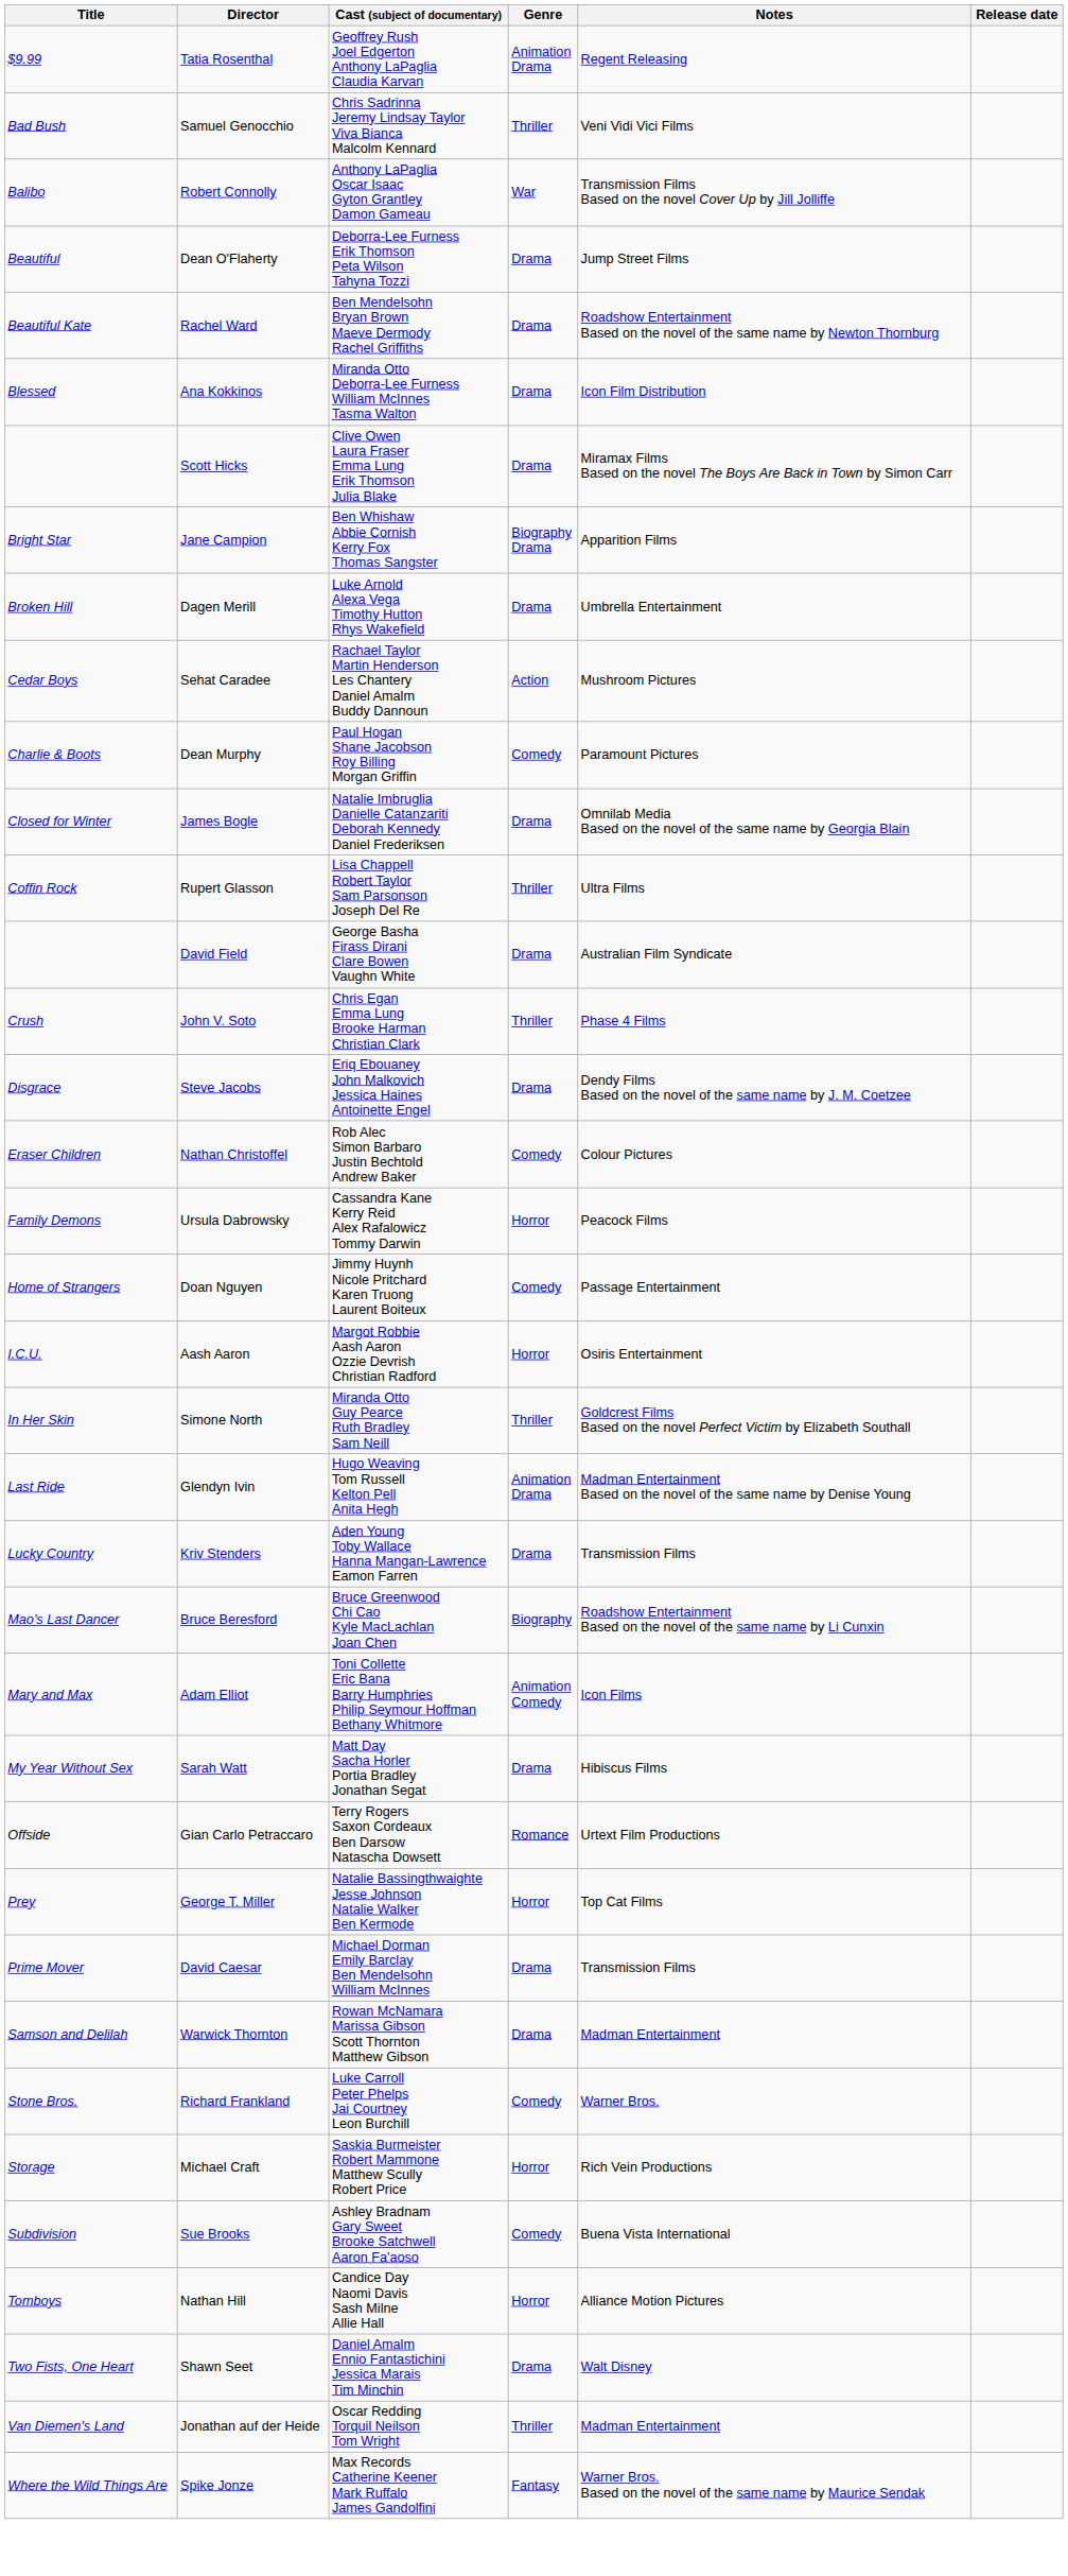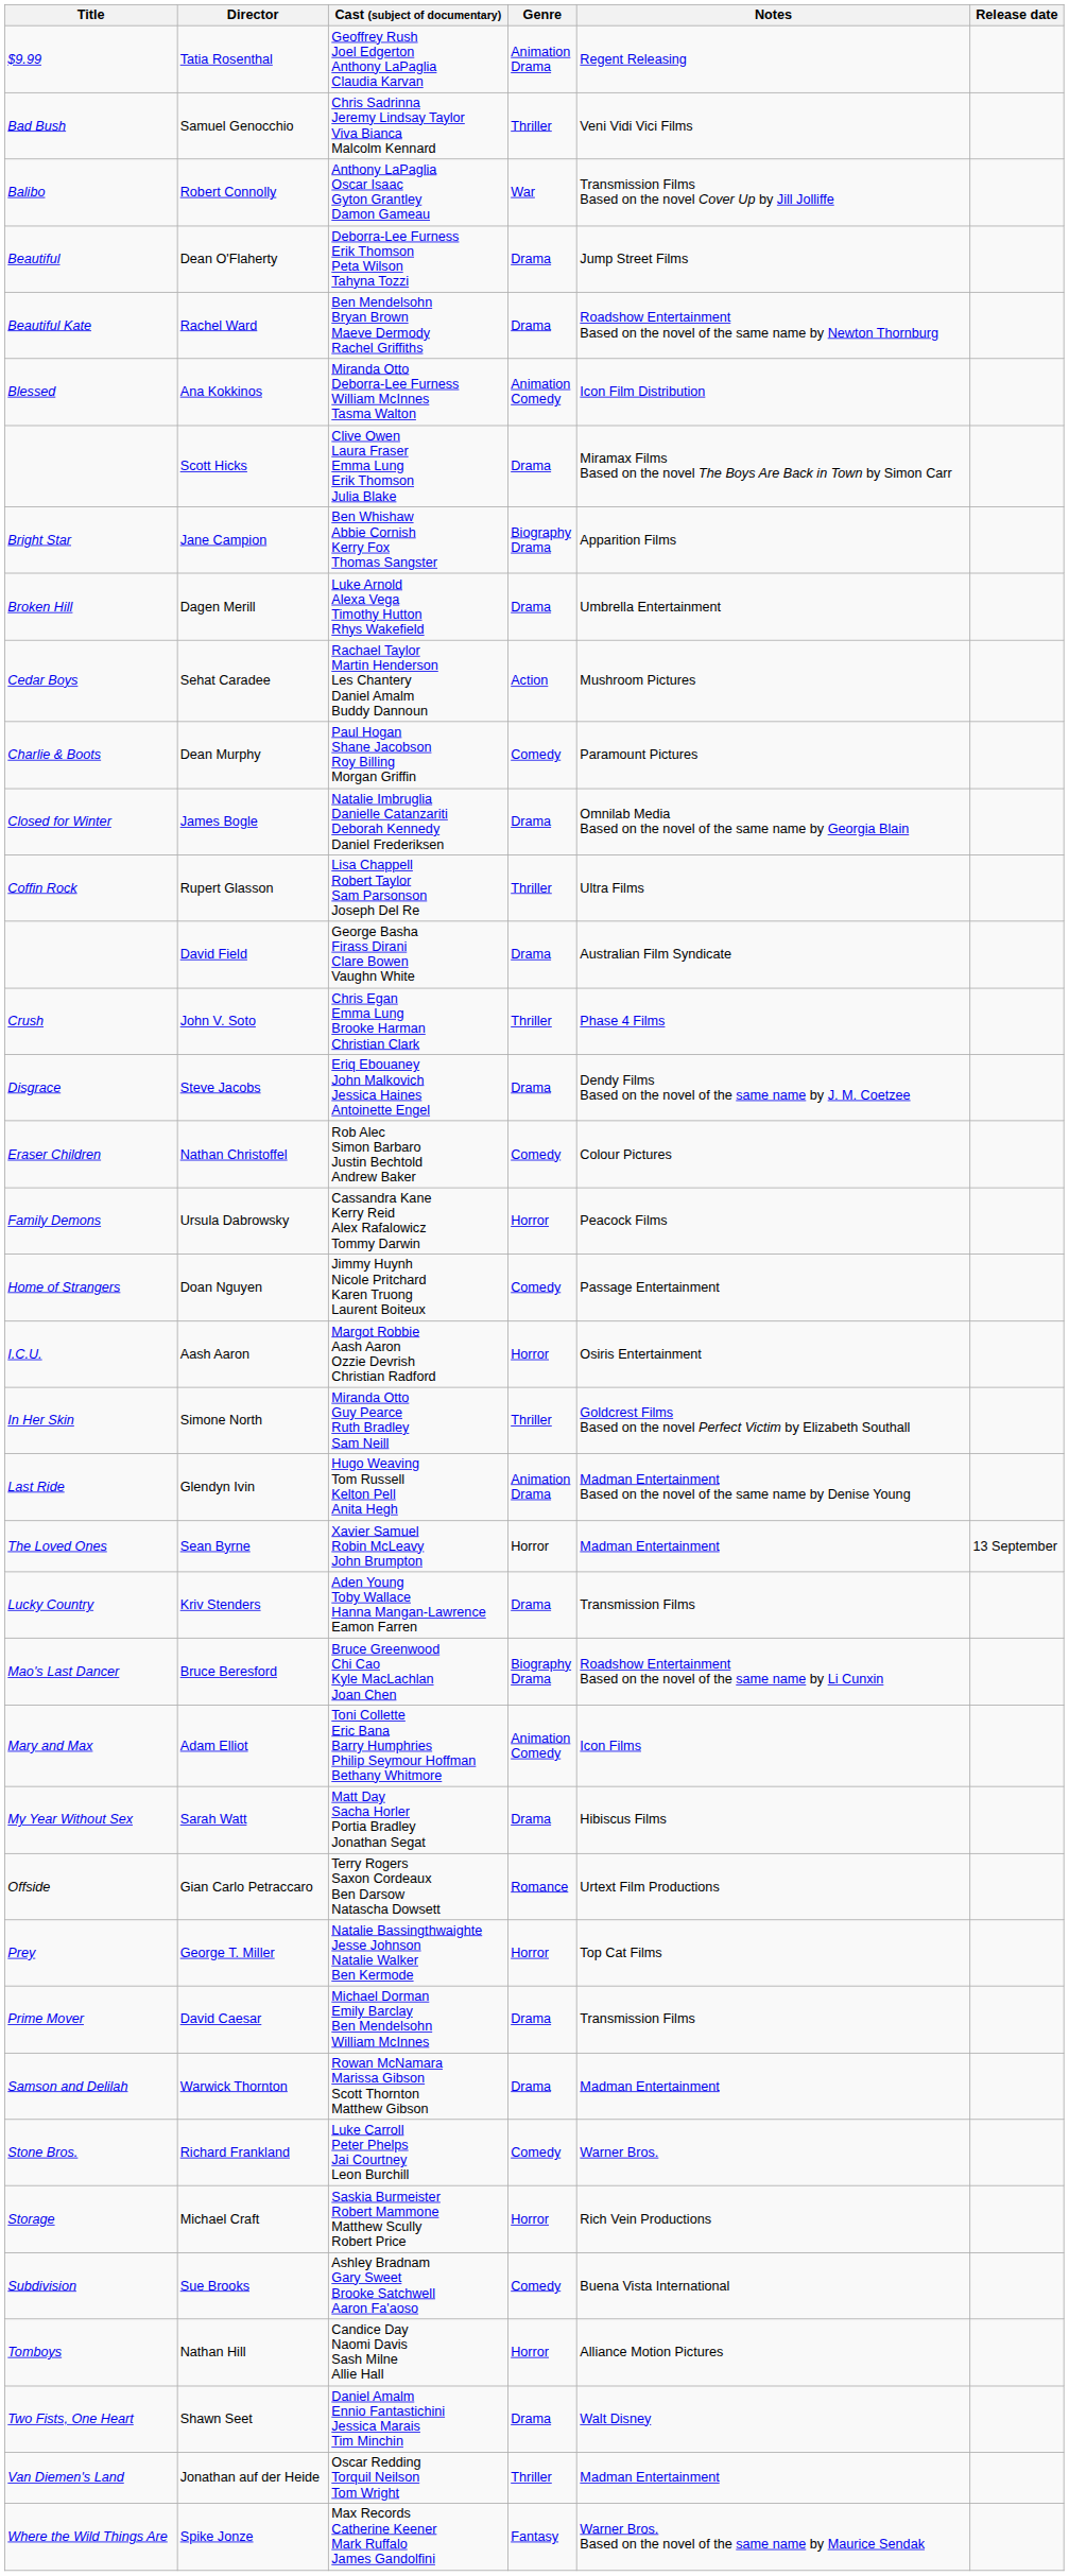 <table class="wikitable sortable" style="width:100%;">
 <tr>
 <th>Title</th>
 <th>Director</th>
 <th>Cast <small>(subject of documentary)</small></th>
 <th>Genre</th>
 <th>Notes</th>
 <th>Release date</th>
 </tr>
 <tr>
 <td><span></span><em><a href='#'>$9.99</a></em></td>
 <td><a href='#'>Tatia Rosenthal</a></td>
 <td><a href='#'>Geoffrey Rush</a><br><a href='#'>Joel Edgerton</a><br><a href='#'>Anthony LaPaglia</a><br><a href='#'>Claudia Karvan</a></td>
 <td><a href='#'>Animation</a><br><a href='#'>Drama</a></td>
 <td><a href='#'>Regent Releasing</a></td>
 <td></td>
 </tr>
 <tr>
 <td><span></span><em><a href='#'>Bad Bush</a></em></td>
 <td>Samuel Genocchio</td>
 <td><a href='#'>Chris Sadrinna</a><br><a href='#'>Jeremy Lindsay Taylor</a><br><a href='#'>Viva Bianca</a><br>Malcolm Kennard</td>
 <td><a href='#'>Thriller</a></td>
 <td>Veni Vidi Vici Films</td>
 <td></td>
 </tr>
 <tr>
 <td><em><a href='#'>Balibo</a></em></td>
 <td><a href='#'>Robert Connolly</a></td>
 <td><a href='#'>Anthony LaPaglia</a><br><a href='#'>Oscar Isaac</a><br><a href='#'>Gyton Grantley</a><br><a href='#'>Damon Gameau</a></td>
 <td><a href='#'>War</a></td>
 <td>Transmission Films<br>Based on the novel <em>Cover Up</em> by <a href='#'>Jill Jolliffe</a></td>
 <td></td>
 </tr>
 <tr>
 <td><em><a href='#'>Beautiful</a></em></td>
 <td>Dean O'Flaherty</td>
 <td><a href='#'>Deborra-Lee Furness</a><br><a href='#'>Erik Thomson</a><br><a href='#'>Peta Wilson</a><br><a href='#'>Tahyna Tozzi</a></td>
 <td><a href='#'>Drama</a></td>
 <td>Jump Street Films</td>
 <td></td>
 </tr>
 <tr>
 <td><em><a href='#'>Beautiful Kate</a></em></td>
 <td><a href='#'>Rachel Ward</a></td>
 <td><a href='#'>Ben Mendelsohn</a><br><a href='#'>Bryan Brown</a><br><a href='#'>Maeve Dermody</a><br><a href='#'>Rachel Griffiths</a></td>
 <td><a href='#'>Drama</a></td>
 <td><a href='#'>Roadshow Entertainment</a><br>Based on the novel of the same name by <a href='#'>Newton Thornburg</a></td>
 <td></td>
 </tr>
 <tr>
 <td><em><a href='#'>Blessed</a></em></td>
 <td><a href='#'>Ana Kokkinos</a></td>
 <td><a href='#'>Miranda Otto</a><br><a href='#'>Deborra-Lee Furness</a><br><a href='#'>William McInnes</a><br><a href='#'>Tasma Walton</a></td>
-<td><a href='#'>Drama</a></td>
+<td><a href='#'>Animation</a><br><a href='#'>Comedy</a></td>
 <td><a href='#'>Icon Film Distribution</a></td>
 <td></td>
 </tr>
 <tr>
 <td><em></em></td>
 <td><a href='#'>Scott Hicks</a></td>
 <td><a href='#'>Clive Owen</a><br><a href='#'>Laura Fraser</a><br><a href='#'>Emma Lung</a><br><a href='#'>Erik Thomson</a><br><a href='#'>Julia Blake</a></td>
 <td><a href='#'>Drama</a></td>
 <td>Miramax Films<br>Based on the novel <em>The Boys Are Back in Town</em> by Simon Carr</td>
 <td></td>
 </tr>
 <tr>
 <td><em><a href='#'>Bright Star</a></em></td>
 <td><a href='#'>Jane Campion</a></td>
 <td><a href='#'>Ben Whishaw</a><br><a href='#'>Abbie Cornish</a><br><a href='#'>Kerry Fox</a><br><a href='#'>Thomas Sangster</a></td>
 <td><a href='#'>Biography</a><br><a href='#'>Drama</a></td>
 <td>Apparition Films</td>
 <td></td>
 </tr>
 <tr>
 <td><em><a href='#'>Broken Hill</a></em></td>
 <td>Dagen Merill</td>
 <td><a href='#'>Luke Arnold</a><br><a href='#'>Alexa Vega</a><br><a href='#'>Timothy Hutton</a><br><a href='#'>Rhys Wakefield</a></td>
 <td><a href='#'>Drama</a></td>
 <td>Umbrella Entertainment</td>
 <td></td>
 </tr>
 <tr>
 <td><span></span><em><a href='#'>Cedar Boys</a></em></td>
 <td>Sehat Caradee</td>
 <td><a href='#'>Rachael Taylor</a><br><a href='#'>Martin Henderson</a><br>Les Chantery<br>Daniel Amalm<br>Buddy Dannoun</td>
 <td><a href='#'>Action</a></td>
 <td>Mushroom Pictures</td>
 <td></td>
 </tr>
 <tr>
 <td><em><a href='#'>Charlie & Boots</a></em></td>
 <td>Dean Murphy</td>
 <td><a href='#'>Paul Hogan</a><br><a href='#'>Shane Jacobson</a><br><a href='#'>Roy Billing</a><br>Morgan Griffin</td>
 <td><a href='#'>Comedy</a></td>
 <td>Paramount Pictures</td>
 <td></td>
 </tr>
 <tr>
 <td><em><a href='#'>Closed for Winter</a></em></td>
 <td><a href='#'>James Bogle</a></td>
 <td><a href='#'>Natalie Imbruglia</a><br><a href='#'>Danielle Catanzariti</a><br><a href='#'>Deborah Kennedy</a><br>Daniel Frederiksen</td>
 <td><a href='#'>Drama</a></td>
 <td>Omnilab Media<br>Based on the novel of the same name by <a href='#'>Georgia Blain</a></td>
 <td></td>
 </tr>
 <tr>
 <td><em><a href='#'>Coffin Rock</a></em></td>
 <td>Rupert Glasson</td>
 <td><a href='#'>Lisa Chappell</a><br><a href='#'>Robert Taylor</a><br><a href='#'>Sam Parsonson</a><br>Joseph Del Re</td>
 <td><a href='#'>Thriller</a></td>
 <td>Ultra Films</td>
 <td></td>
 </tr>
 <tr>
 <td><em></em></td>
 <td><a href='#'>David Field</a></td>
 <td>George Basha<br><a href='#'>Firass Dirani</a><br><a href='#'>Clare Bowen</a><br>Vaughn White</td>
 <td><a href='#'>Drama</a></td>
 <td>Australian Film Syndicate</td>
 <td></td>
 </tr>
 <tr>
 <td><em><a href='#'>Crush</a></em></td>
 <td><a href='#'>John V. Soto</a></td>
 <td><a href='#'>Chris Egan</a><br><a href='#'>Emma Lung</a><br><a href='#'>Brooke Harman</a><br><a href='#'>Christian Clark</a></td>
 <td><a href='#'>Thriller</a></td>
 <td><a href='#'>Phase 4 Films</a></td>
 <td></td>
 </tr>
 <tr>
 <td><span></span> <em><a href='#'>Disgrace</a></em></td>
 <td><a href='#'>Steve Jacobs</a></td>
 <td><a href='#'>Eriq Ebouaney</a><br><a href='#'>John Malkovich</a><br><a href='#'>Jessica Haines</a><br><a href='#'>Antoinette Engel</a></td>
 <td><a href='#'>Drama</a></td>
 <td>Dendy Films<br>Based on the novel of the <a href='#'>same name</a> by <a href='#'>J. M. Coetzee</a></td>
 <td></td>
 </tr>
 <tr>
 <td><span></span> <em><a href='#'>Eraser Children</a></em></td>
 <td><a href='#'>Nathan Christoffel</a></td>
 <td>Rob Alec<br>Simon Barbaro<br>Justin Bechtold<br>Andrew Baker</td>
 <td><a href='#'>Comedy</a></td>
 <td>Colour Pictures</td>
 <td></td>
 </tr>
 <tr>
 <td><span></span> <em><a href='#'>Family Demons</a></em></td>
 <td>Ursula Dabrowsky</td>
 <td>Cassandra Kane<br>Kerry Reid<br>Alex Rafalowicz<br>Tommy Darwin</td>
 <td><a href='#'>Horror</a></td>
 <td>Peacock Films</td>
 <td></td>
 </tr>
 <tr>
 <td><span></span> <em><a href='#'>Home of Strangers</a></em></td>
 <td>Doan Nguyen</td>
 <td>Jimmy Huynh<br>Nicole Pritchard<br>Karen Truong<br>Laurent Boiteux</td>
 <td><a href='#'>Comedy</a></td>
 <td>Passage Entertainment</td>
 <td></td>
 </tr>
 <tr>
 <td><span></span> <em><a href='#'>I.C.U.</a></em></td>
 <td>Aash Aaron</td>
 <td><a href='#'>Margot Robbie</a><br>Aash Aaron<br>Ozzie Devrish<br>Christian Radford</td>
 <td><a href='#'>Horror</a></td>
 <td>Osiris Entertainment</td>
 <td></td>
 </tr>
 <tr>
 <td><em><a href='#'>In Her Skin</a></em></td>
 <td>Simone North</td>
 <td><a href='#'>Miranda Otto</a><br><a href='#'>Guy Pearce</a><br><a href='#'>Ruth Bradley</a><br><a href='#'>Sam Neill</a></td>
 <td><a href='#'>Thriller</a></td>
 <td><a href='#'>Goldcrest Films</a><br>Based on the novel <em>Perfect Victim</em> by Elizabeth Southall</td>
 <td></td>
 </tr>
 <tr>
 <td><span></span> <em><a href='#'>Last Ride</a></em></td>
 <td>Glendyn Ivin</td>
 <td><a href='#'>Hugo Weaving</a><br>Tom Russell<br><a href='#'>Kelton Pell</a><br><a href='#'>Anita Hegh</a></td>
 <td><a href='#'>Animation</a><br><a href='#'>Drama</a></td>
 <td><a href='#'>Madman Entertainment</a><br>Based on the novel of the same name by Denise Young</td>
 <td></td>
 </tr>
 <tr>
+<td><em><a href='#'>The Loved Ones</a></em></td>
+<td><a href='#'>Sean Byrne</a></td>
+<td><a href='#'>Xavier Samuel</a><br><a href='#'>Robin McLeavy</a><br><a href='#'>John Brumpton</a></td>
+<td>Horror</td>
+<td><a href='#'>Madman Entertainment</a></td>
+<td>13 September</td>
+</tr>
+<tr>
 <td><em><a href='#'>Lucky Country</a></em></td>
 <td><a href='#'>Kriv Stenders</a></td>
 <td><a href='#'>Aden Young</a><br><a href='#'>Toby Wallace</a><br><a href='#'>Hanna Mangan-Lawrence</a><br>Eamon Farren</td>
 <td><a href='#'>Drama</a></td>
 <td>Transmission Films</td>
 <td></td>
 </tr>
 <tr>
 <td><span></span> <em><a href='#'>Mao's Last Dancer</a></em></td>
 <td><a href='#'>Bruce Beresford</a></td>
 <td><a href='#'>Bruce Greenwood</a><br><a href='#'>Chi Cao</a><br><a href='#'>Kyle MacLachlan</a><br><a href='#'>Joan Chen</a></td>
-<td><a href='#'>Biography</a></td>
+<td><a href='#'>Biography</a><br><a href='#'>Drama</a></td>
 <td><a href='#'>Roadshow Entertainment</a><br>Based on the novel of the <a href='#'>same name</a> by <a href='#'>Li Cunxin</a></td>
 <td></td>
 </tr>
 <tr>
 <td><em><a href='#'>Mary and Max</a></em></td>
 <td><a href='#'>Adam Elliot</a></td>
 <td><a href='#'>Toni Collette</a><br><a href='#'>Eric Bana</a><br><a href='#'>Barry Humphries</a><br><a href='#'>Philip Seymour Hoffman</a><br><a href='#'>Bethany Whitmore</a></td>
 <td><a href='#'>Animation</a><br><a href='#'>Comedy</a></td>
 <td><a href='#'>Icon Films</a></td>
 <td></td>
 </tr>
 <tr>
 <td><em><a href='#'>My Year Without Sex</a></em></td>
 <td><a href='#'>Sarah Watt</a></td>
 <td><a href='#'>Matt Day</a><br><a href='#'>Sacha Horler</a><br>Portia Bradley<br>Jonathan Segat</td>
 <td><a href='#'>Drama</a></td>
 <td>Hibiscus Films</td>
 <td></td>
 </tr>
 <tr>
 <td><span></span> <em>Offside</em></td>
 <td>Gian Carlo Petraccaro</td>
 <td>Terry Rogers<br>Saxon Cordeaux<br>Ben Darsow<br>Natascha Dowsett</td>
 <td><a href='#'>Romance</a></td>
 <td>Urtext Film Productions</td>
 <td></td>
 </tr>
 <tr>
 <td><span></span> <em><a href='#'>Prey</a></em></td>
 <td><a href='#'>George T. Miller</a></td>
 <td><a href='#'>Natalie Bassingthwaighte</a><br><a href='#'>Jesse Johnson</a><br><a href='#'>Natalie Walker</a><br><a href='#'>Ben Kermode</a></td>
 <td><a href='#'>Horror</a></td>
 <td>Top Cat Films</td>
 <td></td>
 </tr>
 <tr>
 <td><em><a href='#'>Prime Mover</a></em></td>
 <td><a href='#'>David Caesar</a></td>
 <td><a href='#'>Michael Dorman</a><br><a href='#'>Emily Barclay</a><br><a href='#'>Ben Mendelsohn</a><br><a href='#'>William McInnes</a></td>
 <td><a href='#'>Drama</a></td>
 <td>Transmission Films</td>
 <td></td>
 </tr>
 <tr>
 <td><span></span> <em><a href='#'>Samson and Delilah</a></em></td>
 <td><a href='#'>Warwick Thornton</a></td>
 <td><a href='#'>Rowan McNamara</a><br><a href='#'>Marissa Gibson</a><br>Scott Thornton<br>Matthew Gibson</td>
 <td><a href='#'>Drama</a></td>
 <td><a href='#'>Madman Entertainment</a></td>
 <td></td>
 </tr>
 <tr>
 <td><em><a href='#'>Stone Bros.</a></em></td>
 <td><a href='#'>Richard Frankland</a></td>
 <td><a href='#'>Luke Carroll</a><br><a href='#'>Peter Phelps</a><br><a href='#'>Jai Courtney</a><br>Leon Burchill</td>
 <td><a href='#'>Comedy</a></td>
 <td><a href='#'>Warner Bros.</a></td>
 <td></td>
 </tr>
 <tr>
 <td><em><a href='#'>Storage</a></em></td>
 <td>Michael Craft</td>
 <td><a href='#'>Saskia Burmeister</a><br><a href='#'>Robert Mammone</a><br>Matthew Scully<br>Robert Price</td>
 <td><a href='#'>Horror</a></td>
 <td>Rich Vein Productions</td>
 <td></td>
 </tr>
 <tr>
 <td><em><a href='#'>Subdivision</a></em></td>
 <td><a href='#'>Sue Brooks</a></td>
 <td>Ashley Bradnam<br><a href='#'>Gary Sweet</a><br><a href='#'>Brooke Satchwell</a><br><a href='#'>Aaron Fa'aoso</a></td>
 <td><a href='#'>Comedy</a></td>
 <td>Buena Vista International</td>
 <td></td>
 </tr>
 <tr>
 <td><span></span><em><a href='#'>Tomboys</a></em></td>
 <td>Nathan Hill</td>
 <td>Candice Day<br>Naomi Davis<br>Sash Milne<br>Allie Hall</td>
 <td><a href='#'>Horror</a></td>
 <td>Alliance Motion Pictures</td>
 <td></td>
 </tr>
 <tr>
 <td><em><a href='#'>Two Fists, One Heart</a></em></td>
 <td>Shawn Seet</td>
 <td><a href='#'>Daniel Amalm</a><br><a href='#'>Ennio Fantastichini</a><br><a href='#'>Jessica Marais</a><br><a href='#'>Tim Minchin</a></td>
 <td><a href='#'>Drama</a></td>
 <td><a href='#'>Walt Disney</a></td>
 <td></td>
 </tr>
 <tr>
 <td><span></span><em><a href='#'>Van Diemen's Land</a></em></td>
 <td>Jonathan auf der Heide</td>
 <td>Oscar Redding<br><a href='#'>Torquil Neilson</a><br><a href='#'>Tom Wright</a></td>
 <td><a href='#'>Thriller</a></td>
 <td><a href='#'>Madman Entertainment</a></td>
 <td></td>
 </tr>
 <tr>
 <td><span></span><em><a href='#'>Where the Wild Things Are</a></em></td>
 <td><a href='#'>Spike Jonze</a></td>
 <td>Max Records<br><a href='#'>Catherine Keener</a><br><a href='#'>Mark Ruffalo</a><br><a href='#'>James Gandolfini</a></td>
 <td><a href='#'>Fantasy</a></td>
 <td><a href='#'>Warner Bros.</a><br>Based on the novel of the <a href='#'>same name</a> by <a href='#'>Maurice Sendak</a></td>
 <td></td>
 </tr>
 </table>
